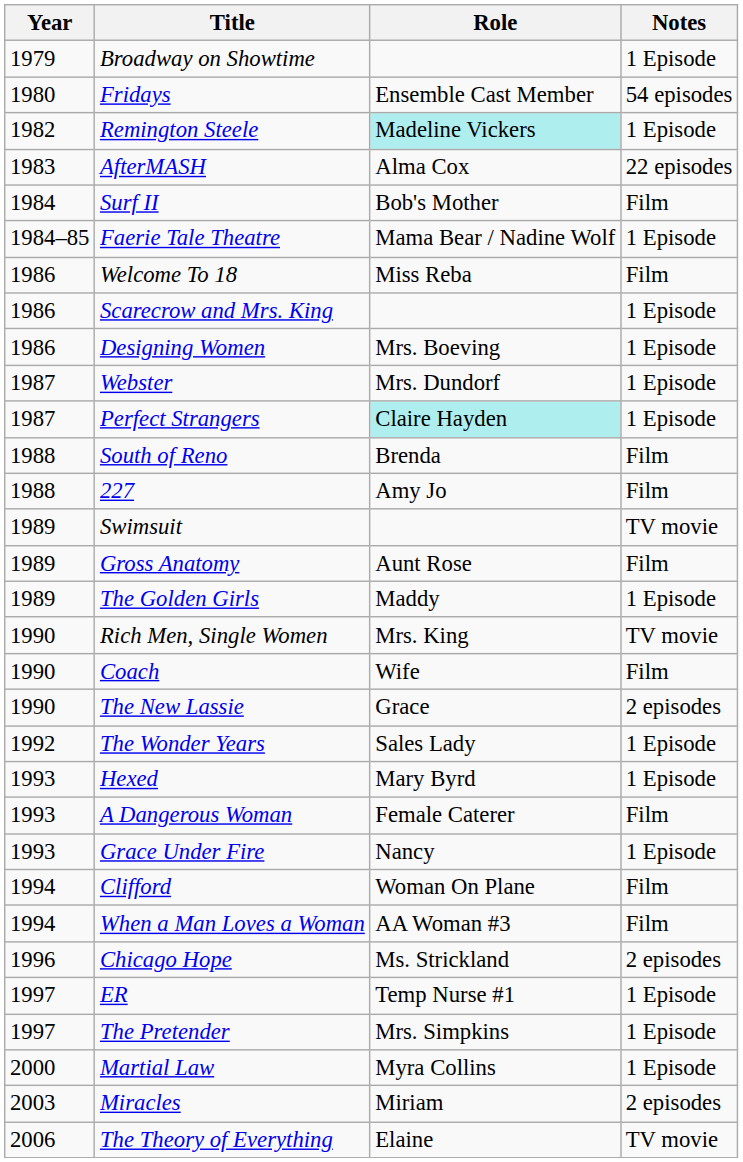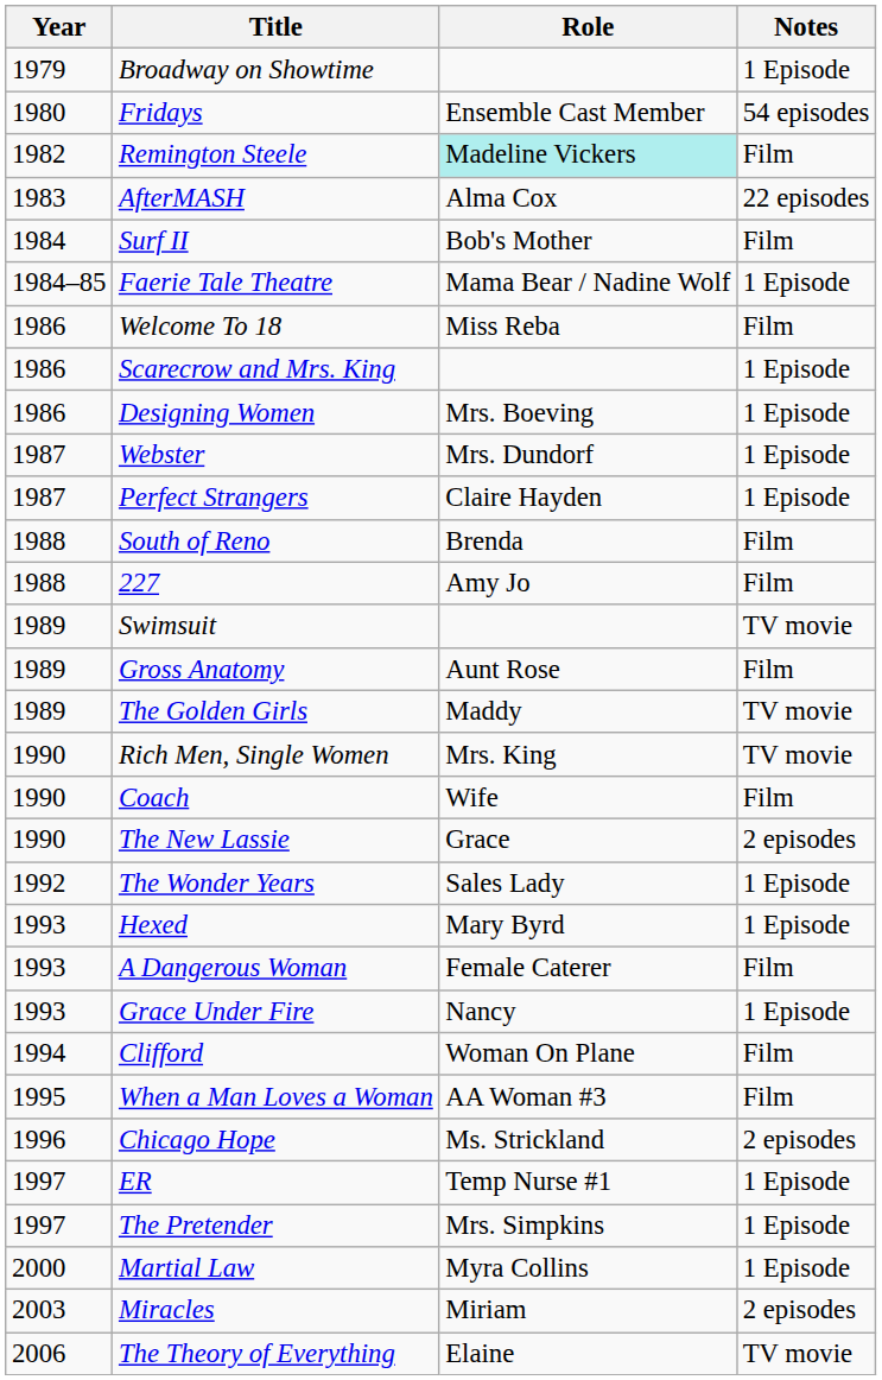 <table class="wikitable sortable">
 <tr>
 <th>Year</th>
 <th>Title</th>
 <th>Role</th>
 <th class="unsortable">Notes</th>
 </tr>
 <tr>
 <td>1979</td>
 <td><em>Broadway on Showtime</em></td>
 <td></td>
 <td>1 Episode</td>
 </tr>
 <tr>
 <td>1980</td>
 <td><em><a href='#'>Fridays</a></em></td>
 <td>Ensemble Cast Member</td>
 <td>54 episodes</td>
 </tr>
 <tr>
 <td>1982</td>
 <td><em><a href='#'>Remington Steele</a></em></td>
 <td style="background: paleturquoise;">Madeline Vickers</td>
-<td>1 Episode</td>
+<td>Film</td>
 </tr>
 <tr>
 <td>1983</td>
 <td><em><a href='#'>AfterMASH</a></em></td>
 <td>Alma Cox</td>
 <td>22 episodes</td>
 </tr>
 <tr>
 <td>1984</td>
 <td><em><a href='#'>Surf II</a></em></td>
 <td>Bob's Mother</td>
 <td>Film</td>
 </tr>
 <tr>
 <td>1984–85</td>
 <td><em><a href='#'>Faerie Tale Theatre</a></em></td>
 <td>Mama Bear / Nadine Wolf</td>
 <td>1 Episode</td>
 </tr>
 <tr>
 <td>1986</td>
 <td><em>Welcome To 18</em></td>
 <td>Miss Reba</td>
 <td>Film</td>
 </tr>
 <tr>
 <td>1986</td>
 <td><em><a href='#'>Scarecrow and Mrs. King</a></em></td>
 <td></td>
 <td>1 Episode</td>
 </tr>
 <tr>
 <td>1986</td>
 <td><em><a href='#'>Designing Women</a></em></td>
 <td>Mrs. Boeving</td>
 <td>1 Episode</td>
 </tr>
 <tr>
 <td>1987</td>
 <td><em><a href='#'>Webster</a></em></td>
 <td>Mrs. Dundorf</td>
 <td>1 Episode</td>
 </tr>
 <tr>
 <td>1987</td>
 <td><em><a href='#'>Perfect Strangers</a></em></td>
-<td style="background: paleturquoise;">Claire Hayden</td>
+<td>Claire Hayden</td>
 <td>1 Episode</td>
 </tr>
 <tr>
 <td>1988</td>
 <td><em><a href='#'>South of Reno</a></em></td>
 <td>Brenda</td>
 <td>Film</td>
 </tr>
 <tr>
 <td>1988</td>
 <td><em><a href='#'>227</a></em></td>
 <td>Amy Jo</td>
 <td>Film</td>
 </tr>
 <tr>
 <td>1989</td>
 <td><em>Swimsuit</em></td>
 <td></td>
 <td>TV movie</td>
 </tr>
 <tr>
 <td>1989</td>
 <td><em><a href='#'>Gross Anatomy</a></em></td>
 <td>Aunt Rose</td>
 <td>Film</td>
 </tr>
 <tr>
 <td>1989</td>
 <td><em><a href='#'>The Golden Girls</a></em></td>
 <td>Maddy</td>
-<td>1 Episode</td>
+<td>TV movie</td>
 </tr>
 <tr>
 <td>1990</td>
 <td><em>Rich Men, Single Women</em></td>
 <td>Mrs. King</td>
 <td>TV movie</td>
 </tr>
 <tr>
 <td>1990</td>
 <td><em><a href='#'>Coach</a></em></td>
 <td>Wife</td>
 <td>Film</td>
 </tr>
 <tr>
 <td>1990</td>
 <td><em><a href='#'>The New Lassie</a></em></td>
 <td>Grace</td>
 <td>2 episodes</td>
 </tr>
 <tr>
 <td>1992</td>
 <td><em><a href='#'>The Wonder Years</a></em></td>
 <td>Sales Lady</td>
 <td>1 Episode</td>
 </tr>
 <tr>
 <td>1993</td>
 <td><em><a href='#'>Hexed</a></em></td>
 <td>Mary Byrd</td>
 <td>1 Episode</td>
 </tr>
 <tr>
 <td>1993</td>
 <td><em><a href='#'>A Dangerous Woman</a></em></td>
 <td>Female Caterer</td>
 <td>Film</td>
 </tr>
 <tr>
 <td>1993</td>
 <td><em><a href='#'>Grace Under Fire</a></em></td>
 <td>Nancy</td>
 <td>1 Episode</td>
 </tr>
 <tr>
 <td>1994</td>
 <td><em><a href='#'>Clifford</a></em></td>
 <td>Woman On Plane</td>
 <td>Film</td>
 </tr>
 <tr>
-<td>1994</td>
+<td>1995</td>
 <td><em><a href='#'>When a Man Loves a Woman</a></em></td>
 <td>AA Woman #3</td>
 <td>Film</td>
 </tr>
 <tr>
 <td>1996</td>
 <td><em><a href='#'>Chicago Hope</a></em></td>
 <td>Ms. Strickland</td>
 <td>2 episodes</td>
 </tr>
 <tr>
 <td>1997</td>
 <td><em><a href='#'>ER</a></em></td>
 <td>Temp Nurse #1</td>
 <td>1 Episode</td>
 </tr>
 <tr>
 <td>1997</td>
 <td><em><a href='#'>The Pretender</a></em></td>
 <td>Mrs. Simpkins</td>
 <td>1 Episode</td>
 </tr>
 <tr>
 <td>2000</td>
 <td><em><a href='#'>Martial Law</a></em></td>
 <td>Myra Collins</td>
 <td>1 Episode</td>
 </tr>
 <tr>
 <td>2003</td>
 <td><em><a href='#'>Miracles</a></em></td>
 <td>Miriam</td>
 <td>2 episodes</td>
 </tr>
 <tr>
 <td>2006</td>
 <td><em><a href='#'>The Theory of Everything</a></em></td>
 <td>Elaine</td>
 <td>TV movie</td>
 </tr>
 </table>
